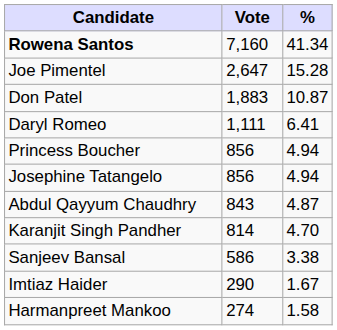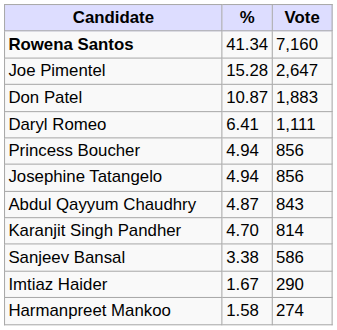 <table class="wikitable">
 <tr>
 <th style="background:#ddf; width:200px;">Candidate</th>
+<th style="background:#ddf; width:30px;">%</th>
 <th style="background:#ddf; width:50px;">Vote</th>
-<th style="background:#ddf; width:30px;">%</th>
 </tr>
 <tr>
 <td><strong>Rowena Santos</strong></td>
+<td>41.34</td>
 <td>7,160</td>
-<td>41.34</td>
 </tr>
 <tr>
 <td>Joe Pimentel</td>
+<td>15.28</td>
 <td>2,647</td>
-<td>15.28</td>
 </tr>
 <tr>
 <td>Don Patel</td>
+<td>10.87</td>
 <td>1,883</td>
-<td>10.87</td>
 </tr>
 <tr>
 <td>Daryl Romeo</td>
+<td>6.41</td>
 <td>1,111</td>
-<td>6.41</td>
 </tr>
 <tr>
 <td>Princess Boucher</td>
+<td>4.94</td>
 <td>856</td>
-<td>4.94</td>
 </tr>
 <tr>
 <td>Josephine Tatangelo</td>
+<td>4.94</td>
 <td>856</td>
-<td>4.94</td>
 </tr>
 <tr>
 <td>Abdul Qayyum Chaudhry</td>
+<td>4.87</td>
 <td>843</td>
-<td>4.87</td>
 </tr>
 <tr>
 <td>Karanjit Singh Pandher</td>
+<td>4.70</td>
 <td>814</td>
-<td>4.70</td>
 </tr>
 <tr>
 <td>Sanjeev Bansal</td>
+<td>3.38</td>
 <td>586</td>
-<td>3.38</td>
 </tr>
 <tr>
 <td>Imtiaz Haider</td>
+<td>1.67</td>
 <td>290</td>
-<td>1.67</td>
 </tr>
 <tr>
 <td>Harmanpreet Mankoo</td>
+<td>1.58</td>
 <td>274</td>
-<td>1.58</td>
 </tr>
 </table>
